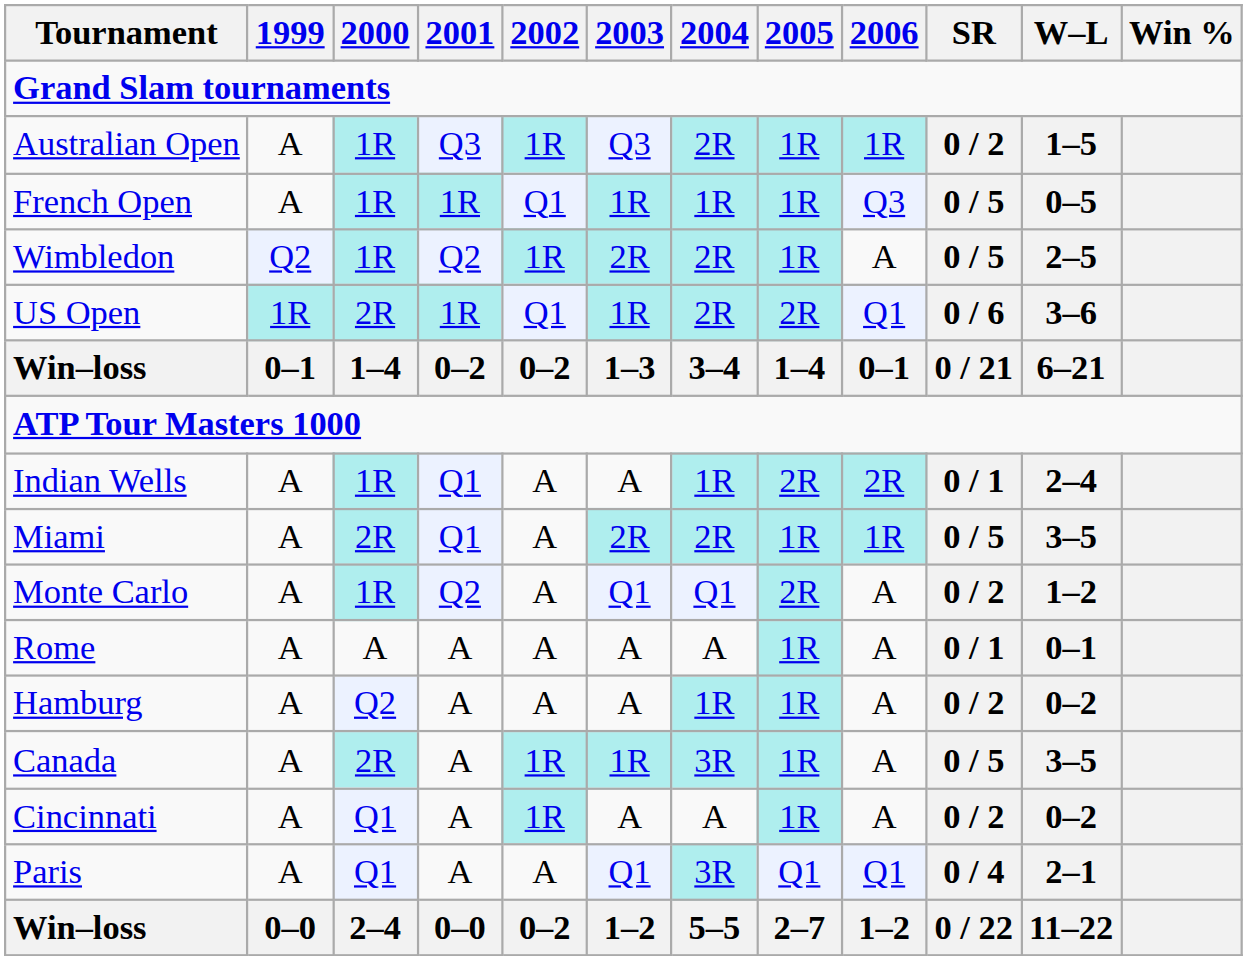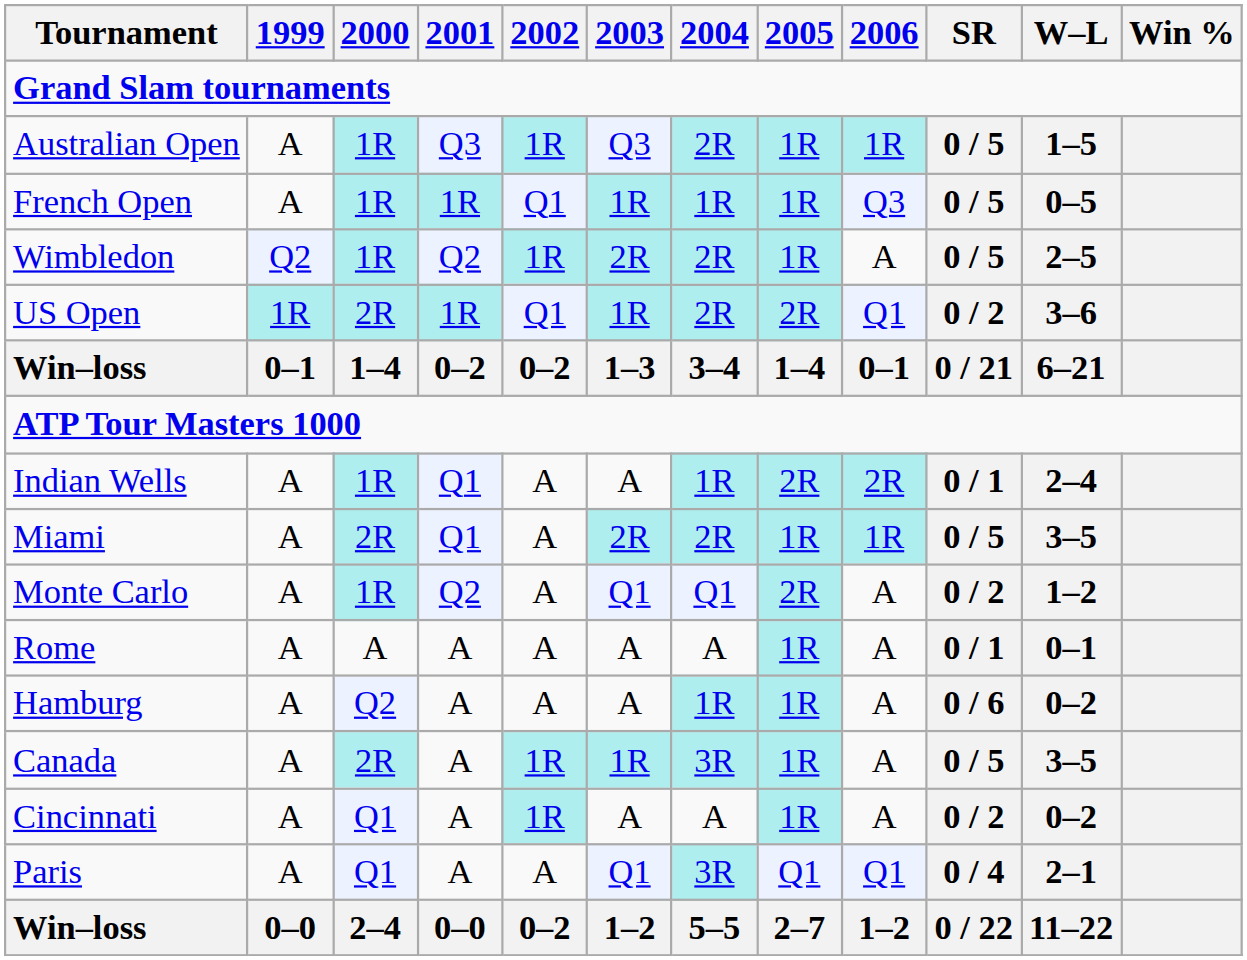 <table class=wikitable style=text-align:center;font-size:97%>
 <tr>
 <th>Tournament</th>
 <th><a href='#'>1999</a></th>
 <th><a href='#'>2000</a></th>
 <th><a href='#'>2001</a></th>
 <th><a href='#'>2002</a></th>
 <th><a href='#'>2003</a></th>
 <th><a href='#'>2004</a></th>
 <th><a href='#'>2005</a></th>
 <th><a href='#'>2006</a></th>
 <th>SR</th>
 <th>W–L</th>
 <th>Win %</th>
 </tr>
 <tr>
 <td colspan=25 style=text-align:left><a href='#'><strong>Grand Slam tournaments</strong></a></td>
 </tr>
 <tr>
 <td align=left><a href='#'>Australian Open</a></td>
 <td>A</td>
 <td bgcolor=afeeee><a href='#'>1R</a></td>
 <td bgcolor=ecf2ff><a href='#'>Q3</a></td>
 <td bgcolor=afeeee><a href='#'>1R</a></td>
 <td bgcolor=ecf2ff><a href='#'>Q3</a></td>
 <td bgcolor=afeeee><a href='#'>2R</a></td>
 <td bgcolor=afeeee><a href='#'>1R</a></td>
 <td bgcolor=afeeee><a href='#'>1R</a></td>
-<th>0 / 2</th>
+<th>0 / 5</th>
 <th>1–5</th>
 <th></th>
 </tr>
 <tr>
 <td align=left><a href='#'>French Open</a></td>
 <td>A</td>
 <td bgcolor=afeeee><a href='#'>1R</a></td>
 <td bgcolor=afeeee><a href='#'>1R</a></td>
 <td bgcolor=ecf2ff><a href='#'>Q1</a></td>
 <td bgcolor=afeeee><a href='#'>1R</a></td>
 <td bgcolor=afeeee><a href='#'>1R</a></td>
 <td bgcolor=afeeee><a href='#'>1R</a></td>
 <td bgcolor=ecf2ff><a href='#'>Q3</a></td>
 <th>0 / 5</th>
 <th>0–5</th>
 <th></th>
 </tr>
 <tr>
 <td align=left><a href='#'>Wimbledon</a></td>
 <td bgcolor=ecf2ff><a href='#'>Q2</a></td>
 <td bgcolor=afeeee><a href='#'>1R</a></td>
 <td bgcolor=ecf2ff><a href='#'>Q2</a></td>
 <td bgcolor=afeeee><a href='#'>1R</a></td>
 <td bgcolor=afeeee><a href='#'>2R</a></td>
 <td bgcolor=afeeee><a href='#'>2R</a></td>
 <td bgcolor=afeeee><a href='#'>1R</a></td>
 <td>A</td>
 <th>0 / 5</th>
 <th>2–5</th>
 <th></th>
 </tr>
 <tr>
 <td align=left><a href='#'>US Open</a></td>
 <td bgcolor=afeeee><a href='#'>1R</a></td>
 <td bgcolor=afeeee><a href='#'>2R</a></td>
 <td bgcolor=afeeee><a href='#'>1R</a></td>
 <td bgcolor=ecf2ff><a href='#'>Q1</a></td>
 <td bgcolor=afeeee><a href='#'>1R</a></td>
 <td bgcolor=afeeee><a href='#'>2R</a></td>
 <td bgcolor=afeeee><a href='#'>2R</a></td>
 <td bgcolor=ecf2ff><a href='#'>Q1</a></td>
-<th>0 / 6</th>
+<th>0 / 2</th>
 <th>3–6</th>
 <th></th>
 </tr>
 <tr>
 <th style=text-align:left><strong>Win–loss</strong></th>
 <th>0–1</th>
 <th>1–4</th>
 <th>0–2</th>
 <th>0–2</th>
 <th>1–3</th>
 <th>3–4</th>
 <th>1–4</th>
 <th>0–1</th>
 <th>0 / 21</th>
 <th>6–21</th>
 <th></th>
 </tr>
 <tr>
 <td colspan=25 style=text-align:left><strong><a href='#'>ATP Tour Masters 1000</a></strong></td>
 </tr>
 <tr>
 <td align=left><a href='#'>Indian Wells</a></td>
 <td>A</td>
 <td bgcolor=afeeee><a href='#'>1R</a></td>
 <td bgcolor=ecf2ff><a href='#'>Q1</a></td>
 <td>A</td>
 <td>A</td>
 <td bgcolor=afeeee><a href='#'>1R</a></td>
 <td bgcolor=afeeee><a href='#'>2R</a></td>
 <td bgcolor=afeeee><a href='#'>2R</a></td>
 <th>0 / 1</th>
 <th>2–4</th>
 <th></th>
 </tr>
 <tr>
 <td align=left><a href='#'>Miami</a></td>
 <td>A</td>
 <td bgcolor=afeeee><a href='#'>2R</a></td>
 <td bgcolor=ecf2ff><a href='#'>Q1</a></td>
 <td>A</td>
 <td bgcolor=afeeee><a href='#'>2R</a></td>
 <td bgcolor=afeeee><a href='#'>2R</a></td>
 <td bgcolor=afeeee><a href='#'>1R</a></td>
 <td bgcolor=afeeee><a href='#'>1R</a></td>
 <th>0 / 5</th>
 <th>3–5</th>
 <th></th>
 </tr>
 <tr>
 <td align=left><a href='#'>Monte Carlo</a></td>
 <td>A</td>
 <td bgcolor=afeeee><a href='#'>1R</a></td>
 <td bgcolor=ecf2ff><a href='#'>Q2</a></td>
 <td>A</td>
 <td bgcolor=ecf2ff><a href='#'>Q1</a></td>
 <td bgcolor=ecf2ff><a href='#'>Q1</a></td>
 <td bgcolor=afeeee><a href='#'>2R</a></td>
 <td>A</td>
 <th>0 / 2</th>
 <th>1–2</th>
 <th></th>
 </tr>
 <tr>
 <td align=left><a href='#'>Rome</a></td>
 <td>A</td>
 <td>A</td>
 <td>A</td>
 <td>A</td>
 <td>A</td>
 <td>A</td>
 <td bgcolor=afeeee><a href='#'>1R</a></td>
 <td>A</td>
 <th>0 / 1</th>
 <th>0–1</th>
 <th></th>
 </tr>
 <tr>
 <td align=left><a href='#'>Hamburg</a></td>
 <td>A</td>
 <td bgcolor=ecf2ff><a href='#'>Q2</a></td>
 <td>A</td>
 <td>A</td>
 <td>A</td>
 <td bgcolor=afeeee><a href='#'>1R</a></td>
 <td bgcolor=afeeee><a href='#'>1R</a></td>
 <td>A</td>
-<th>0 / 2</th>
+<th>0 / 6</th>
 <th>0–2</th>
 <th></th>
 </tr>
 <tr>
 <td align=left><a href='#'>Canada</a></td>
 <td>A</td>
 <td bgcolor=afeeee><a href='#'>2R</a></td>
 <td>A</td>
 <td bgcolor=afeeee><a href='#'>1R</a></td>
 <td bgcolor=afeeee><a href='#'>1R</a></td>
 <td bgcolor=afeeee><a href='#'>3R</a></td>
 <td bgcolor=afeeee><a href='#'>1R</a></td>
 <td>A</td>
 <th>0 / 5</th>
 <th>3–5</th>
 <th></th>
 </tr>
 <tr>
 <td align=left><a href='#'>Cincinnati</a></td>
 <td>A</td>
 <td bgcolor=ecf2ff><a href='#'>Q1</a></td>
 <td>A</td>
 <td bgcolor=afeeee><a href='#'>1R</a></td>
 <td>A</td>
 <td>A</td>
 <td bgcolor=afeeee><a href='#'>1R</a></td>
 <td>A</td>
 <th>0 / 2</th>
 <th>0–2</th>
 <th></th>
 </tr>
 <tr>
 <td align=left><a href='#'>Paris</a></td>
 <td>A</td>
 <td bgcolor=ecf2ff><a href='#'>Q1</a></td>
 <td>A</td>
 <td>A</td>
 <td bgcolor=ecf2ff><a href='#'>Q1</a></td>
 <td bgcolor=afeeee><a href='#'>3R</a></td>
 <td bgcolor=ecf2ff><a href='#'>Q1</a></td>
 <td bgcolor=ecf2ff><a href='#'>Q1</a></td>
 <th>0 / 4</th>
 <th>2–1</th>
 <th></th>
 </tr>
 <tr>
 <th style=text-align:left><strong>Win–loss</strong></th>
 <th>0–0</th>
 <th>2–4</th>
 <th>0–0</th>
 <th>0–2</th>
 <th>1–2</th>
 <th>5–5</th>
 <th>2–7</th>
 <th>1–2</th>
 <th>0 / 22</th>
 <th>11–22</th>
 <th></th>
 </tr>
 </table>
